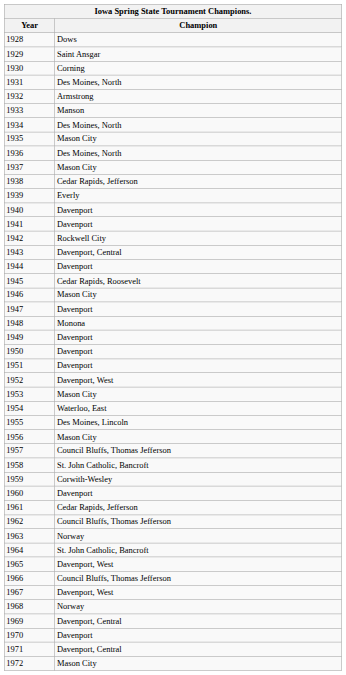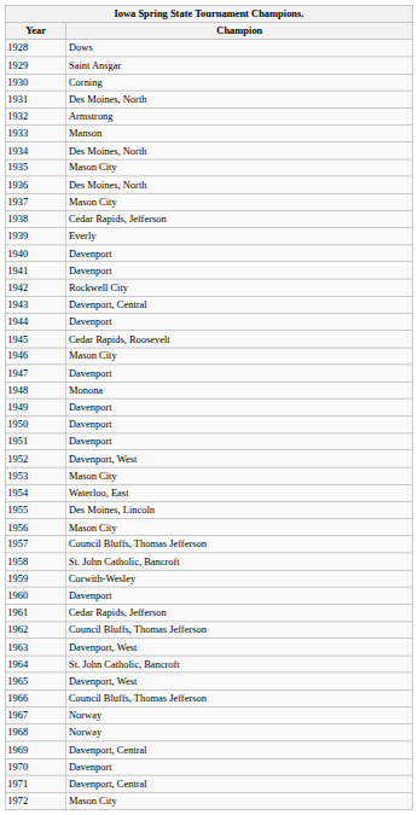 <table class="wikitable collapsible collapsed" style="font-size:88%; min-width:40em">
 <tr>
 <th colspan=2>Iowa Spring State Tournament Champions.</th>
 </tr>
 <tr>
 <th>Year</th>
 <th>Champion</th>
 </tr>
 <tr>
 <td>1928</td>
 <td>Dows</td>
 </tr>
 <tr>
 <td>1929</td>
 <td>Saint Ansgar</td>
 </tr>
 <tr>
 <td>1930</td>
 <td>Corning</td>
 </tr>
 <tr>
 <td>1931</td>
 <td>Des Moines, North</td>
 </tr>
 <tr>
 <td>1932</td>
 <td>Armstrong</td>
 </tr>
 <tr>
 <td>1933</td>
 <td>Manson</td>
 </tr>
 <tr>
 <td>1934</td>
 <td>Des Moines, North</td>
 </tr>
 <tr>
 <td>1935</td>
 <td>Mason City</td>
 </tr>
 <tr>
 <td>1936</td>
 <td>Des Moines, North</td>
 </tr>
 <tr>
 <td>1937</td>
 <td>Mason City</td>
 </tr>
 <tr>
 <td>1938</td>
 <td>Cedar Rapids, Jefferson</td>
 </tr>
 <tr>
 <td>1939</td>
 <td>Everly</td>
 </tr>
 <tr>
 <td>1940</td>
 <td>Davenport</td>
 </tr>
 <tr>
 <td>1941</td>
 <td>Davenport</td>
 </tr>
 <tr>
 <td>1942</td>
 <td>Rockwell City</td>
 </tr>
 <tr>
 <td>1943</td>
 <td>Davenport, Central</td>
 </tr>
 <tr>
 <td>1944</td>
 <td>Davenport</td>
 </tr>
 <tr>
 <td>1945</td>
 <td>Cedar Rapids, Roosevelt</td>
 </tr>
 <tr>
 <td>1946</td>
 <td>Mason City</td>
 </tr>
 <tr>
 <td>1947</td>
 <td>Davenport</td>
 </tr>
 <tr>
 <td>1948</td>
 <td>Monona</td>
 </tr>
 <tr>
 <td>1949</td>
 <td>Davenport</td>
 </tr>
 <tr>
 <td>1950</td>
 <td>Davenport</td>
 </tr>
 <tr>
 <td>1951</td>
 <td>Davenport</td>
 </tr>
 <tr>
 <td>1952</td>
 <td>Davenport, West</td>
 </tr>
 <tr>
 <td>1953</td>
 <td>Mason City</td>
 </tr>
 <tr>
 <td>1954</td>
 <td>Waterloo, East</td>
 </tr>
 <tr>
 <td>1955</td>
 <td>Des Moines, Lincoln</td>
 </tr>
 <tr>
 <td>1956</td>
 <td>Mason City</td>
 </tr>
 <tr>
 <td>1957</td>
 <td>Council Bluffs, Thomas Jefferson</td>
 </tr>
 <tr>
 <td>1958</td>
 <td>St. John Catholic, Bancroft</td>
 </tr>
 <tr>
 <td>1959</td>
 <td>Corwith-Wesley</td>
 </tr>
 <tr>
 <td>1960</td>
 <td>Davenport</td>
 </tr>
 <tr>
 <td>1961</td>
 <td>Cedar Rapids, Jefferson</td>
 </tr>
 <tr>
 <td>1962</td>
 <td>Council Bluffs, Thomas Jefferson</td>
 </tr>
 <tr>
 <td>1963</td>
-<td>Norway</td>
+<td>Davenport, West</td>
 </tr>
 <tr>
 <td>1964</td>
 <td>St. John Catholic, Bancroft</td>
 </tr>
 <tr>
 <td>1965</td>
 <td>Davenport, West</td>
 </tr>
 <tr>
 <td>1966</td>
 <td>Council Bluffs, Thomas Jefferson</td>
 </tr>
 <tr>
 <td>1967</td>
-<td>Davenport, West</td>
+<td>Norway</td>
 </tr>
 <tr>
 <td>1968</td>
 <td>Norway</td>
 </tr>
 <tr>
 <td>1969</td>
 <td>Davenport, Central</td>
 </tr>
 <tr>
 <td>1970</td>
 <td>Davenport</td>
 </tr>
 <tr>
 <td>1971</td>
 <td>Davenport, Central</td>
 </tr>
 <tr>
 <td>1972</td>
 <td>Mason City</td>
 </tr>
 </table>
